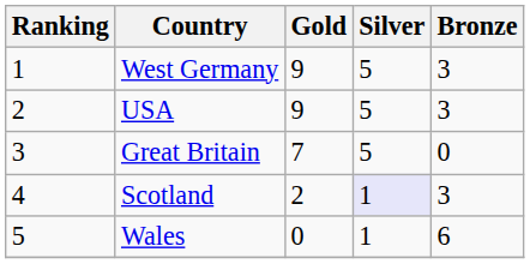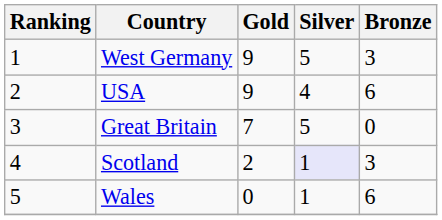 <table class="wikitable">
 <tr>
 <th>Ranking</th>
 <th>Country</th>
 <th>Gold </th>
 <th>Silver </th>
 <th>Bronze </th>
 </tr>
 <tr>
 <td>1</td>
 <td> <a href='#'>West Germany</a></td>
 <td>9</td>
 <td>5</td>
 <td>3</td>
 </tr>
 <tr>
 <td>2</td>
 <td> <a href='#'>USA</a></td>
 <td>9</td>
-<td>5</td>
-<td>3</td>
+<td>4</td>
+<td>6</td>
 </tr>
 <tr>
 <td>3</td>
 <td> <a href='#'>Great Britain</a></td>
 <td>7</td>
 <td>5</td>
 <td>0</td>
 </tr>
 <tr>
 <td>4</td>
 <td> <a href='#'>Scotland</a></td>
 <td>2</td>
 <td style="background: lavender;">1</td>
 <td>3</td>
 </tr>
 <tr>
 <td>5</td>
 <td> <a href='#'>Wales</a></td>
 <td>0</td>
 <td>1</td>
 <td>6</td>
 </tr>
 <tr>
 </tr>
 </table>
